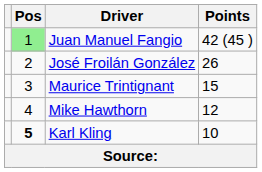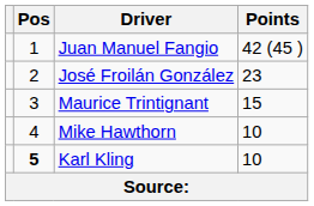 <table class="wikitable" style="font-size: 95%;">
 <tr>
 <th></th>
 <th>Pos</th>
 <th>Driver</th>
 <th>Points</th>
 </tr>
 <tr>
 <td align="left"></td>
-<td align="center" style="background: lightgreen;">1</td>
+<td align="center">1</td>
 <td> <a href='#'>Juan Manuel Fangio</a></td>
 <td align="left">42 (45 )</td>
 </tr>
 <tr>
 <td align="left"></td>
 <td align="center">2</td>
 <td> <a href='#'>José Froilán González</a></td>
-<td align="left">26 </td>
+<td align="left">23 </td>
 </tr>
 <tr>
 <td align="left"></td>
 <td align="center">3</td>
 <td> <a href='#'>Maurice Trintignant</a></td>
 <td align="left">15</td>
 </tr>
 <tr>
 <td align="left"></td>
 <td align="center">4</td>
 <td> <a href='#'>Mike Hawthorn</a></td>
-<td align="left">12 </td>
+<td align="left">10 </td>
 </tr>
 <tr>
 <td align="left"></td>
 <td align="center"><strong>5</strong></td>
 <td> <a href='#'>Karl Kling</a></td>
 <td align="left">10</td>
 </tr>
 <tr>
 <th colspan=4>Source: </th>
 </tr>
 </table>
